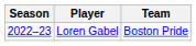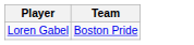 <table class="wikitable sortable">
 <tr>
-<th>Season</th>
 <th>Player</th>
 <th>Team</th>
 </tr>
 <tr>
-<td><a href='#'>2022–23</a></td>
 <td><a href='#'>Loren Gabel</a></td>
 <td><a href='#'>Boston Pride</a></td>
 </tr>
 </table>
